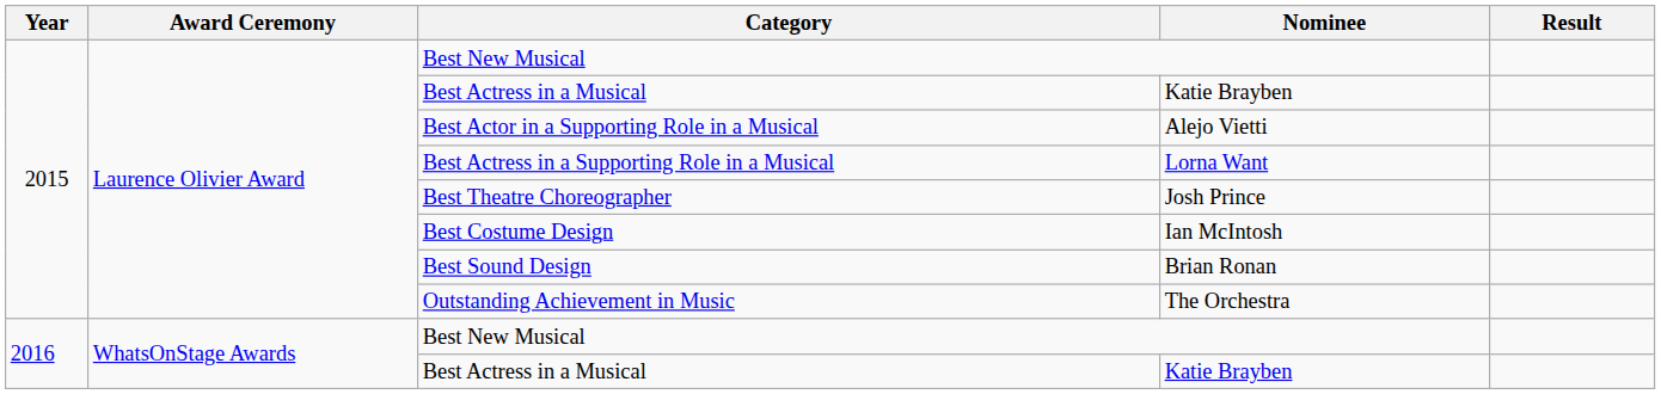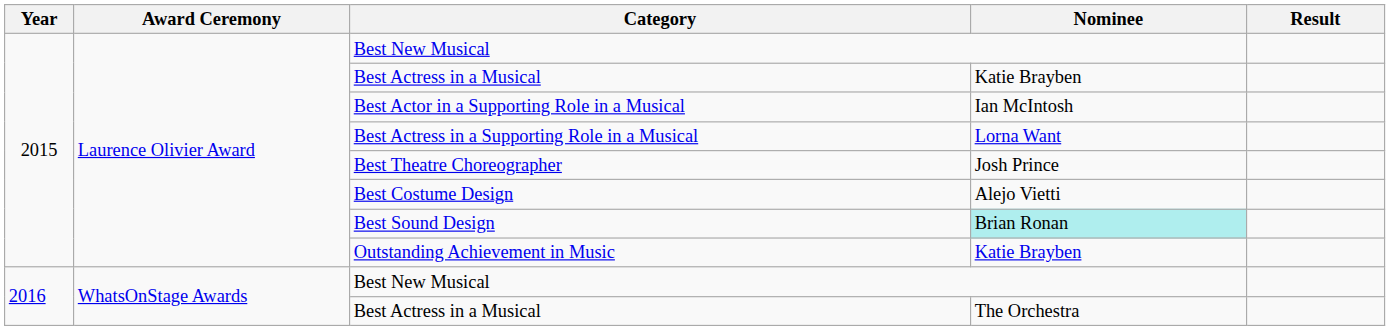 <table class="wikitable" style="width:95%;">
 <tr>
 <th style="width:5%;">Year</th>
 <th style="width:20%;">Award Ceremony</th>
 <th style="width:45%;">Category</th>
 <th style="width:20%;">Nominee</th>
 <th style="width:10%;">Result</th>
 </tr>
 <tr>
 <td rowspan="8" style="text-align:center;">2015</td>
 <td rowspan="8"><a href='#'>Laurence Olivier Award</a></td>
 <td colspan="2"><a href='#'>Best New Musical</a></td>
 <td></td>
 </tr>
 <tr>
 <td><a href='#'>Best Actress in a Musical</a></td>
 <td>Katie Brayben</td>
 <td></td>
 </tr>
 <tr>
 <td><a href='#'>Best Actor in a Supporting Role in a Musical</a></td>
-<td>Alejo Vietti</td>
+<td>Ian McIntosh</td>
 <td></td>
 </tr>
 <tr>
 <td><a href='#'>Best Actress in a Supporting Role in a Musical</a></td>
 <td><a href='#'>Lorna Want</a></td>
 <td></td>
 </tr>
 <tr>
 <td><a href='#'>Best Theatre Choreographer</a></td>
 <td>Josh Prince</td>
 <td></td>
 </tr>
 <tr>
 <td><a href='#'>Best Costume Design</a></td>
-<td>Ian McIntosh</td>
+<td>Alejo Vietti</td>
 <td></td>
 </tr>
 <tr>
 <td><a href='#'>Best Sound Design</a></td>
-<td>Brian Ronan</td>
+<td style="background: paleturquoise;">Brian Ronan</td>
 <td></td>
 </tr>
 <tr>
 <td><a href='#'>Outstanding Achievement in Music</a></td>
-<td>The Orchestra</td>
+<td><a href='#'>Katie Brayben</a></td>
 <td></td>
 </tr>
 <tr>
 <td rowspan="2"><a href='#'>2016</a></td>
 <td rowspan="2"><a href='#'>WhatsOnStage Awards</a></td>
 <td colspan="2">Best New Musical</td>
 <td></td>
 </tr>
 <tr>
 <td>Best Actress in a Musical</td>
-<td><a href='#'>Katie Brayben</a></td>
+<td>The Orchestra</td>
 <td></td>
 </tr>
 </table>
